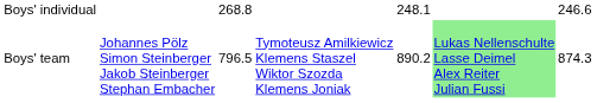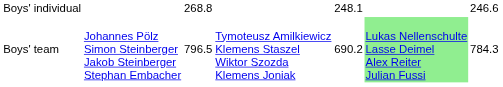 <table>
 <tr>
 <td>Boys' individual</td>
 <td></td>
 <td>268.8</td>
 <td></td>
 <td>248.1</td>
 <td></td>
 <td>246.6</td>
 </tr>
 <tr>
 <td>Boys' team</td>
 <td><br><a href='#'>Johannes Pölz</a><br><a href='#'>Simon Steinberger</a><br><a href='#'>Jakob Steinberger</a><br><a href='#'>Stephan Embacher</a></td>
 <td>796.5</td>
 <td><br><a href='#'>Tymoteusz Amilkiewicz</a><br><a href='#'>Klemens Staszel</a><br><a href='#'>Wiktor Szozda</a><br><a href='#'>Klemens Joniak</a></td>
-<td>890.2</td>
+<td>690.2</td>
 <td style="background: lightgreen;"><br><a href='#'>Lukas Nellenschulte</a><br><a href='#'>Lasse Deimel</a><br><a href='#'>Alex Reiter</a><br><a href='#'>Julian Fussi</a></td>
-<td>874.3</td>
+<td>784.3</td>
 </tr>
 </table>
